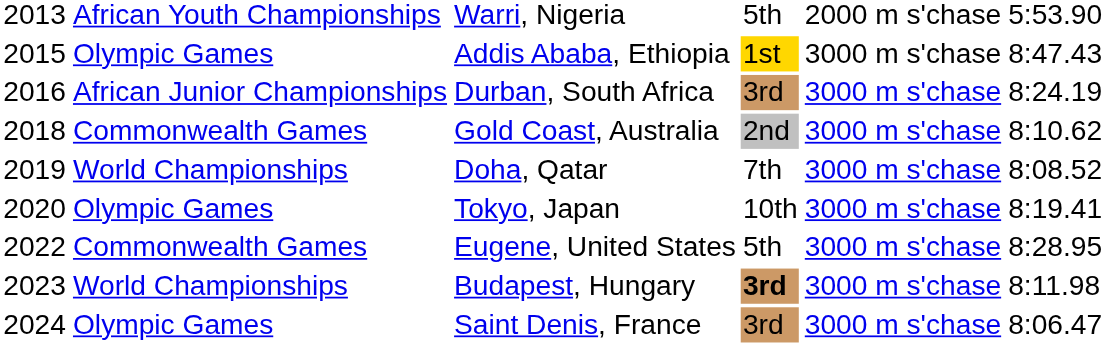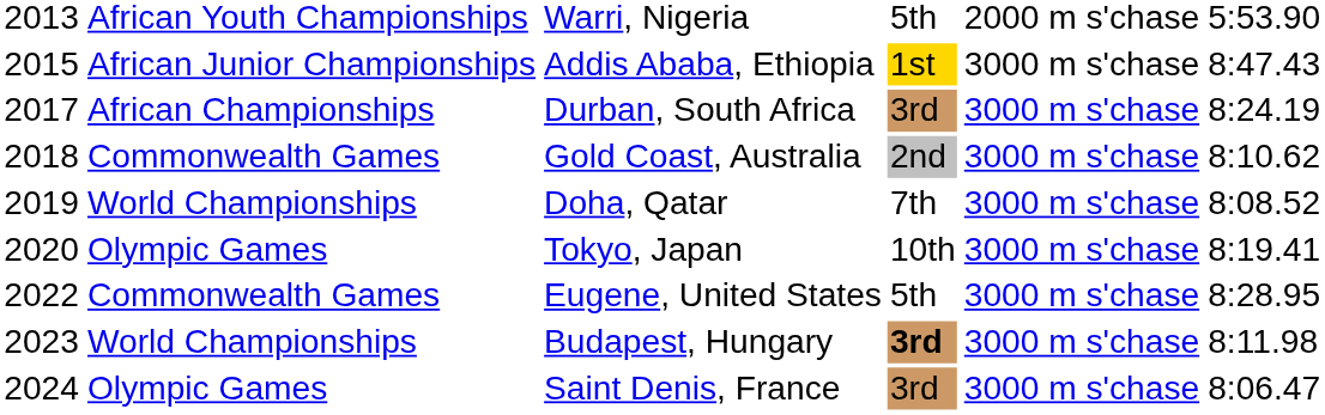 <table>
 <tr>
 <td>2013</td>
 <td><a href='#'>African Youth Championships</a></td>
 <td><a href='#'>Warri</a>, Nigeria</td>
 <td>5th</td>
 <td>2000 m s'chase</td>
 <td>5:53.90</td>
 </tr>
 <tr>
 <td>2015</td>
-<td><a href='#'>Olympic Games</a></td>
+<td><a href='#'>African Junior Championships</a></td>
 <td><a href='#'>Addis Ababa</a>, Ethiopia</td>
 <td bgcolor=gold>1st</td>
 <td>3000 m s'chase</td>
 <td>8:47.43</td>
 </tr>
 <tr>
-<td>2016</td>
-<td><a href='#'>African Junior Championships</a></td>
+<td>2017</td>
+<td><a href='#'>African Championships</a></td>
 <td><a href='#'>Durban</a>, South Africa</td>
 <td bgcolor=cc9966>3rd</td>
 <td><a href='#'>3000 m s'chase</a></td>
 <td>8:24.19</td>
 </tr>
 <tr>
 <td>2018</td>
 <td><a href='#'>Commonwealth Games</a></td>
 <td><a href='#'>Gold Coast</a>, Australia</td>
 <td bgcolor=silver>2nd</td>
 <td><a href='#'>3000 m s'chase</a></td>
 <td>8:10.62</td>
 </tr>
 <tr>
 <td>2019</td>
 <td><a href='#'>World Championships</a></td>
 <td><a href='#'>Doha</a>, Qatar</td>
 <td>7th</td>
 <td><a href='#'>3000 m s'chase</a></td>
 <td>8:08.52</td>
 </tr>
 <tr>
 <td>2020</td>
 <td><a href='#'>Olympic Games</a></td>
 <td><a href='#'>Tokyo</a>, Japan</td>
 <td>10th</td>
 <td><a href='#'>3000 m s'chase</a></td>
 <td>8:19.41</td>
 </tr>
 <tr>
 <td>2022</td>
 <td><a href='#'>Commonwealth Games</a></td>
 <td><a href='#'>Eugene</a>, United States</td>
 <td>5th</td>
 <td><a href='#'>3000 m s'chase</a></td>
 <td>8:28.95</td>
 </tr>
 <tr>
 <td>2023</td>
 <td><a href='#'>World Championships</a></td>
 <td><a href='#'>Budapest</a>, Hungary</td>
 <td bgcolor=cc9966><strong>3rd</strong></td>
 <td><a href='#'>3000 m s'chase</a></td>
 <td>8:11.98</td>
 </tr>
 <tr>
 <td>2024</td>
 <td><a href='#'>Olympic Games</a></td>
 <td><a href='#'>Saint Denis</a>, France</td>
 <td bgcolor=cc9966>3rd</td>
 <td><a href='#'>3000 m s'chase</a></td>
 <td>8:06.47</td>
 </tr>
 </table>
